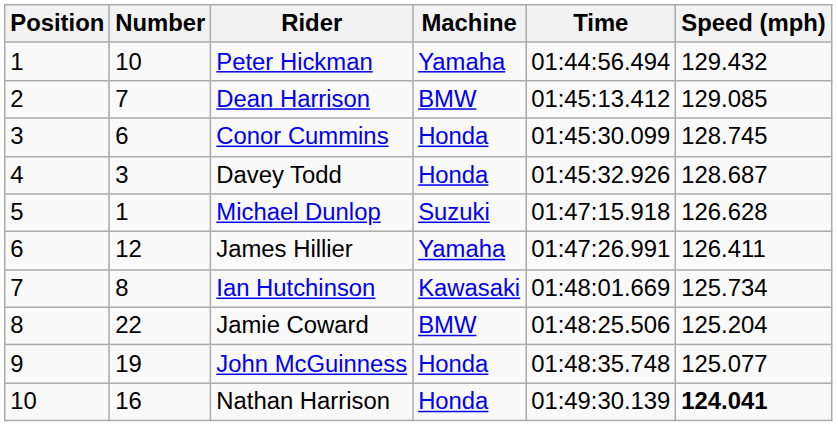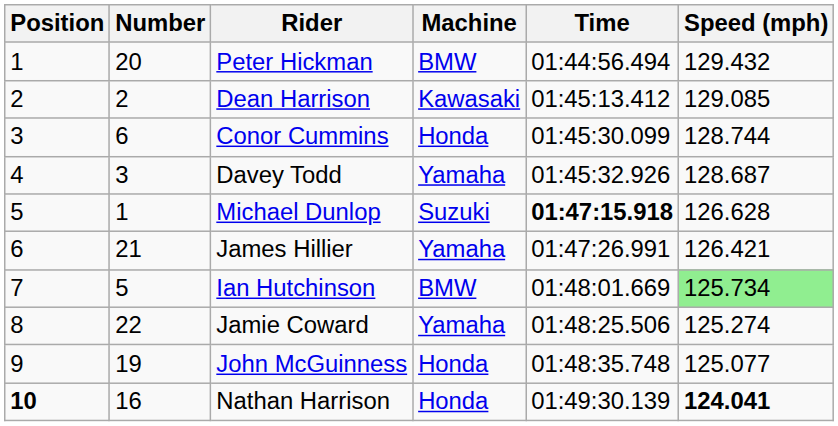 <table class="wikitable">
 <tr>
 <th>Position</th>
 <th>Number</th>
 <th>Rider</th>
 <th>Machine</th>
 <th>Time</th>
 <th>Speed (mph)</th>
 </tr>
 <tr>
 <td>1</td>
-<td>10</td>
+<td>20</td>
 <td> <a href='#'>Peter Hickman</a></td>
-<td><a href='#'>Yamaha</a></td>
+<td><a href='#'>BMW</a></td>
 <td>01:44:56.494</td>
 <td>129.432</td>
 </tr>
 <tr>
 <td>2</td>
-<td>7</td>
+<td>2</td>
 <td> <a href='#'>Dean Harrison</a></td>
-<td><a href='#'>BMW</a></td>
+<td><a href='#'>Kawasaki</a></td>
 <td>01:45:13.412</td>
 <td>129.085</td>
 </tr>
 <tr>
 <td>3</td>
 <td>6</td>
 <td> <a href='#'>Conor Cummins</a></td>
 <td><a href='#'>Honda</a></td>
 <td>01:45:30.099</td>
-<td>128.745</td>
+<td>128.744</td>
 </tr>
 <tr>
 <td>4</td>
 <td>3</td>
 <td> Davey Todd</td>
-<td><a href='#'>Honda</a></td>
+<td><a href='#'>Yamaha</a></td>
 <td>01:45:32.926</td>
 <td>128.687</td>
 </tr>
 <tr>
 <td>5</td>
 <td>1</td>
 <td> <a href='#'>Michael Dunlop</a></td>
 <td><a href='#'>Suzuki</a></td>
-<td>01:47:15.918</td>
+<td><strong>01:47:15.918</strong></td>
 <td>126.628</td>
 </tr>
 <tr>
 <td>6</td>
-<td>12</td>
+<td>21</td>
 <td> James Hillier</td>
 <td><a href='#'>Yamaha</a></td>
 <td>01:47:26.991</td>
-<td>126.411</td>
+<td>126.421</td>
 </tr>
 <tr>
 <td>7</td>
-<td>8</td>
+<td>5</td>
 <td> <a href='#'>Ian Hutchinson</a></td>
-<td><a href='#'>Kawasaki</a></td>
+<td><a href='#'>BMW</a></td>
 <td>01:48:01.669</td>
-<td>125.734</td>
+<td style="background: lightgreen;">125.734</td>
 </tr>
 <tr>
 <td>8</td>
 <td>22</td>
 <td> Jamie Coward</td>
-<td><a href='#'>BMW</a></td>
+<td><a href='#'>Yamaha</a></td>
 <td>01:48:25.506</td>
-<td>125.204</td>
+<td>125.274</td>
 </tr>
 <tr>
 <td>9</td>
 <td>19</td>
 <td> <a href='#'>John McGuinness</a></td>
 <td><a href='#'>Honda</a></td>
 <td>01:48:35.748</td>
 <td>125.077</td>
 </tr>
 <tr>
-<td>10</td>
+<td><strong>10</strong></td>
 <td>16</td>
 <td> Nathan Harrison</td>
 <td><a href='#'>Honda</a></td>
 <td>01:49:30.139</td>
 <td><strong>124.041</strong></td>
 </tr>
 </table>
